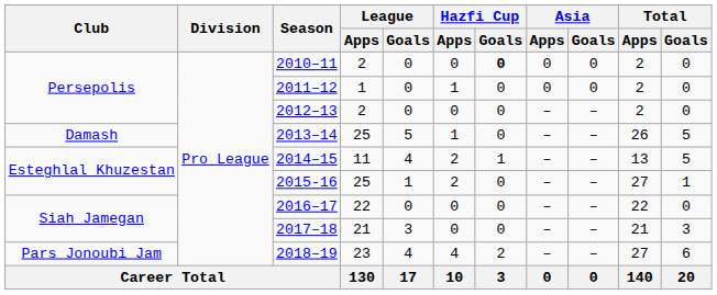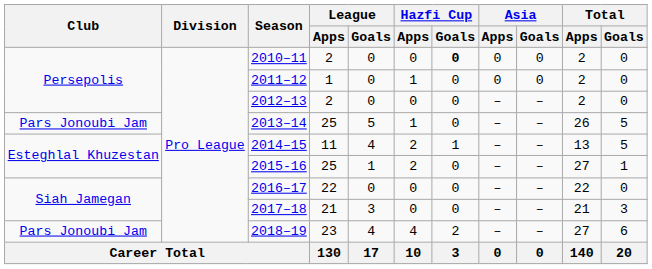 <table class="wikitable" style="text-align: center;">
 <tr>
 <th rowspan="2">Club</th>
 <th rowspan="2">Division</th>
 <th rowspan="2">Season</th>
 <th colspan="2">League</th>
 <th colspan="2"><a href='#'>Hazfi Cup</a></th>
 <th colspan="2"><a href='#'>Asia</a></th>
 <th colspan="2">Total</th>
 </tr>
 <tr>
 <th>Apps</th>
 <th>Goals</th>
 <th>Apps</th>
 <th>Goals</th>
 <th>Apps</th>
 <th>Goals</th>
 <th>Apps</th>
 <th>Goals</th>
 </tr>
 <tr>
 <td rowspan="3"><a href='#'>Persepolis</a></td>
 <td rowspan="9"><a href='#'>Pro League</a></td>
 <td><a href='#'>2010–11</a></td>
 <td>2</td>
 <td>0</td>
 <td>0</td>
 <td><strong>0</strong></td>
 <td>0</td>
 <td>0</td>
 <td>2</td>
 <td>0</td>
 </tr>
 <tr>
 <td><a href='#'>2011–12</a></td>
 <td>1</td>
 <td>0</td>
 <td>1</td>
 <td>0</td>
 <td>0</td>
 <td>0</td>
 <td>2</td>
 <td>0</td>
 </tr>
 <tr>
 <td><a href='#'>2012–13</a></td>
 <td>2</td>
 <td>0</td>
 <td>0</td>
 <td>0</td>
 <td>–</td>
 <td>–</td>
 <td>2</td>
 <td>0</td>
 </tr>
 <tr>
-<td rowspan="1"><a href='#'>Damash</a></td>
+<td><a href='#'>Pars Jonoubi Jam</a></td>
 <td><a href='#'>2013–14</a></td>
 <td>25</td>
 <td>5</td>
 <td>1</td>
 <td>0</td>
 <td>–</td>
 <td>–</td>
 <td>26</td>
 <td>5</td>
 </tr>
 <tr>
 <td rowspan="2"><a href='#'>Esteghlal Khuzestan</a></td>
 <td><a href='#'>2014–15</a></td>
 <td>11</td>
 <td>4</td>
 <td>2</td>
 <td>1</td>
 <td>–</td>
 <td>–</td>
 <td>13</td>
 <td>5</td>
 </tr>
 <tr>
 <td><a href='#'>2015-16</a></td>
 <td>25</td>
 <td>1</td>
 <td>2</td>
 <td>0</td>
 <td>–</td>
 <td>–</td>
 <td>27</td>
 <td>1</td>
 </tr>
 <tr>
 <td rowspan="2"><a href='#'>Siah Jamegan</a></td>
 <td><a href='#'>2016–17</a></td>
 <td>22</td>
 <td>0</td>
 <td>0</td>
 <td>0</td>
 <td>–</td>
 <td>–</td>
 <td>22</td>
 <td>0</td>
 </tr>
 <tr>
 <td><a href='#'>2017–18</a></td>
 <td>21</td>
 <td>3</td>
 <td>0</td>
 <td>0</td>
 <td>–</td>
 <td>–</td>
 <td>21</td>
 <td>3</td>
 </tr>
 <tr>
 <td><a href='#'>Pars Jonoubi Jam</a></td>
 <td><a href='#'>2018–19</a></td>
 <td>23</td>
 <td>4</td>
 <td>4</td>
 <td>2</td>
 <td>–</td>
 <td>–</td>
 <td>27</td>
 <td>6</td>
 </tr>
 <tr>
 <th colspan="3">Career Total</th>
 <th>130</th>
 <th>17</th>
 <th>10</th>
 <th>3</th>
 <th>0</th>
 <th>0</th>
 <th>140</th>
 <th>20</th>
 </tr>
 </table>
